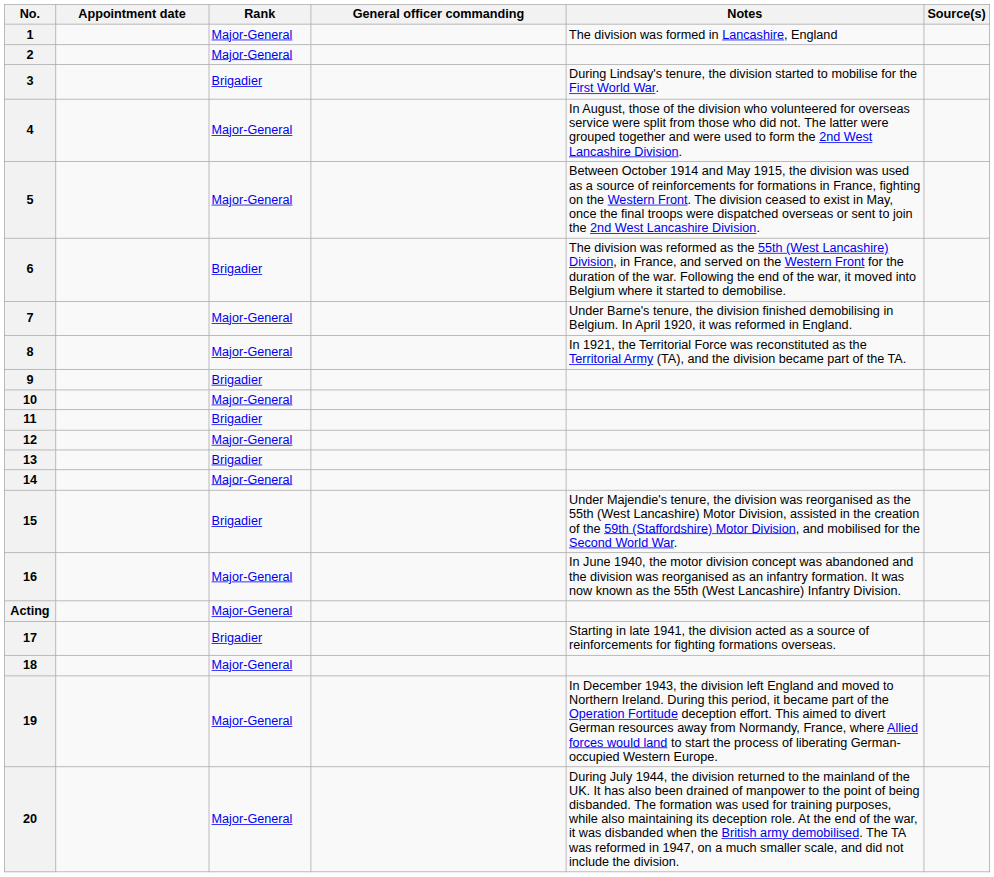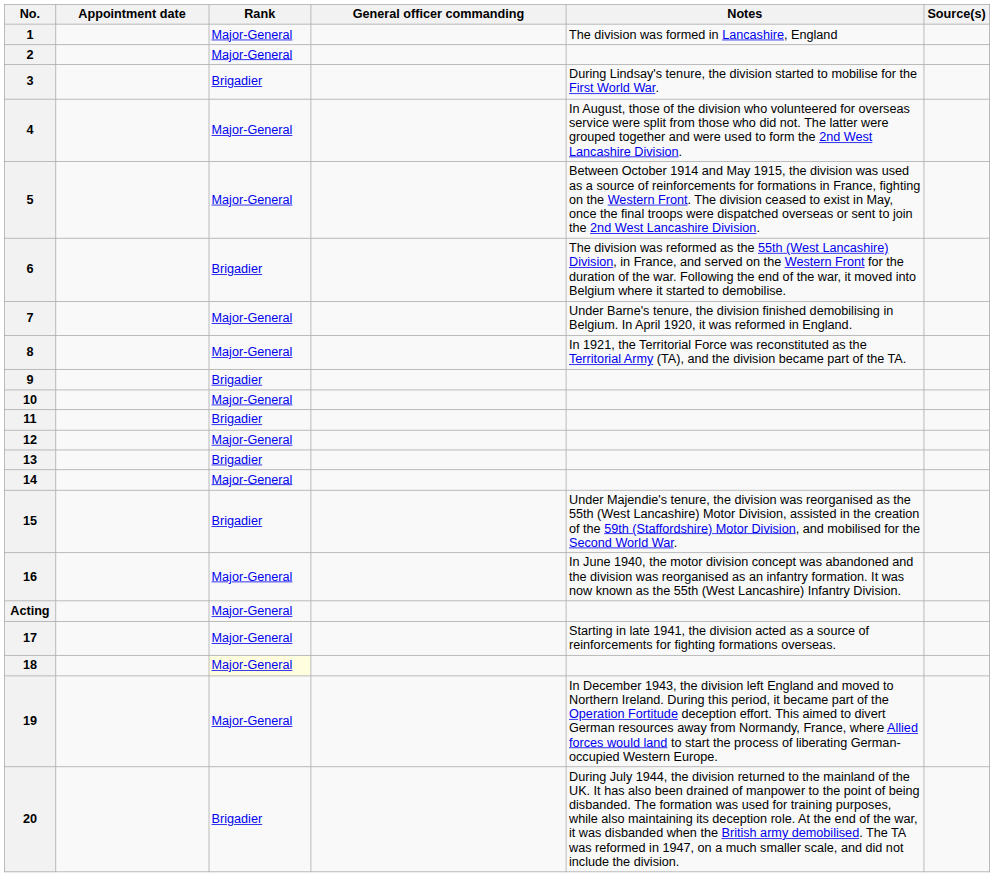 <table class="wikitable sortable plainrowheaders" style="text-align: left; border-spacing: 2px; border: 1px solid darkgray;">
 <tr>
 <th width="5%" scope="col">No.</th>
 <th width="15%" scope="col">Appointment date</th>
 <th width=10% scope="col">Rank</th>
 <th width=25% scope="col">General officer commanding</th>
 <th width=35% scope="col">Notes</th>
 <th class=unsortable width=5% scope="col">Source(s)</th>
 </tr>
 <tr>
 <th scope="row">1</th>
 <td></td>
 <td><a href='#'>Major-General</a></td>
 <td align="center"></td>
 <td>The division was formed in <a href='#'>Lancashire</a>, England</td>
 <td></td>
 </tr>
 <tr>
 <th scope="row">2</th>
 <td></td>
 <td><a href='#'>Major-General</a></td>
 <td align="center"></td>
 <td></td>
 <td></td>
 </tr>
 <tr>
 <th scope="row">3</th>
 <td></td>
 <td><a href='#'>Brigadier</a></td>
 <td align="center"></td>
 <td>During Lindsay's tenure, the division started to mobilise for the <a href='#'>First World War</a>.</td>
 <td></td>
 </tr>
 <tr>
 <th scope="row">4</th>
 <td></td>
 <td><a href='#'>Major-General</a></td>
 <td align="center"></td>
 <td>In August, those of the division who volunteered for overseas service were split from those who did not. The latter were grouped together and were used to form the <a href='#'>2nd West Lancashire Division</a>.</td>
 <td></td>
 </tr>
 <tr>
 <th scope="row">5</th>
 <td></td>
 <td><a href='#'>Major-General</a></td>
 <td align="center"></td>
 <td>Between October 1914 and May 1915, the division was used as a source of reinforcements for formations in France, fighting on the <a href='#'>Western Front</a>. The division ceased to exist in May, once the final troops were dispatched overseas or sent to join the <a href='#'>2nd West Lancashire Division</a>.</td>
 <td></td>
 </tr>
 <tr>
 <th scope="row">6</th>
 <td></td>
 <td><a href='#'>Brigadier</a></td>
 <td align="center"></td>
 <td>The division was reformed as the <a href='#'>55th (West Lancashire) Division</a>, in France, and served on the <a href='#'>Western Front</a> for the duration of the war. Following the end of the war, it moved into Belgium where it started to demobilise.</td>
 <td></td>
 </tr>
 <tr>
 <th scope="row">7</th>
 <td></td>
 <td><a href='#'>Major-General</a></td>
 <td align="center"></td>
 <td>Under Barne's tenure, the division finished demobilising in Belgium. In April 1920, it was reformed in England.</td>
 <td></td>
 </tr>
 <tr>
 <th scope="row">8</th>
 <td></td>
 <td><a href='#'>Major-General</a></td>
 <td align="center"></td>
 <td>In 1921, the Territorial Force was reconstituted as the <a href='#'>Territorial Army</a> (TA), and the division became part of the TA.</td>
 <td></td>
 </tr>
 <tr>
 <th scope="row">9</th>
 <td></td>
 <td><a href='#'>Brigadier</a></td>
 <td align="center"></td>
 <td></td>
 <td></td>
 </tr>
 <tr>
 <th scope="row">10</th>
 <td></td>
 <td><a href='#'>Major-General</a></td>
 <td align="center"></td>
 <td></td>
 <td></td>
 </tr>
 <tr>
 <th scope="row">11</th>
 <td></td>
 <td><a href='#'>Brigadier</a></td>
 <td align="center"></td>
 <td></td>
 <td></td>
 </tr>
 <tr>
 <th scope="row">12</th>
 <td></td>
 <td><a href='#'>Major-General</a></td>
 <td align="center"></td>
 <td></td>
 <td></td>
 </tr>
 <tr>
 <th scope="row">13</th>
 <td></td>
 <td><a href='#'>Brigadier</a></td>
 <td align="center"></td>
 <td></td>
 <td></td>
 </tr>
 <tr>
 <th scope="row">14</th>
 <td></td>
 <td><a href='#'>Major-General</a></td>
 <td align="center"></td>
 <td></td>
 <td></td>
 </tr>
 <tr>
 <th scope="row">15</th>
 <td></td>
 <td><a href='#'>Brigadier</a></td>
 <td align="center"></td>
 <td>Under Majendie's tenure, the division was reorganised as the 55th (West Lancashire) Motor Division, assisted in the creation of the <a href='#'>59th (Staffordshire) Motor Division</a>, and mobilised for the <a href='#'>Second World War</a>.</td>
 <td></td>
 </tr>
 <tr>
 <th scope="row">16</th>
 <td></td>
 <td><a href='#'>Major-General</a></td>
 <td align="center"></td>
 <td>In June 1940, the motor division concept was abandoned and the division was reorganised as an infantry formation. It was now known as the 55th (West Lancashire) Infantry Division.</td>
 <td></td>
 </tr>
 <tr>
 <th scope="row">Acting</th>
 <td></td>
 <td><a href='#'>Major-General</a></td>
 <td align="center"></td>
 <td></td>
 <td></td>
 </tr>
 <tr>
 <th scope="row">17</th>
 <td></td>
-<td><a href='#'>Brigadier</a></td>
+<td><a href='#'>Major-General</a></td>
 <td align="center"></td>
 <td>Starting in late 1941, the division acted as a source of reinforcements for fighting formations overseas.</td>
 <td></td>
 </tr>
 <tr>
 <th scope="row">18</th>
 <td></td>
-<td><a href='#'>Major-General</a></td>
+<td style="background: lightyellow;"><a href='#'>Major-General</a></td>
 <td align="center"></td>
 <td></td>
 <td></td>
 </tr>
 <tr>
 <th scope="row">19</th>
 <td></td>
 <td><a href='#'>Major-General</a></td>
 <td align="center"></td>
 <td>In December 1943, the division left England and moved to Northern Ireland. During this period, it became part of the <a href='#'>Operation Fortitude</a> deception effort. This aimed to divert German resources away from Normandy, France, where <a href='#'>Allied forces would land</a> to start the process of liberating German-occupied Western Europe.</td>
 <td></td>
 </tr>
 <tr>
 <th scope="row">20</th>
 <td></td>
-<td><a href='#'>Major-General</a></td>
+<td><a href='#'>Brigadier</a></td>
 <td align="center"></td>
 <td>During July 1944, the division returned to the mainland of the UK. It has also been drained of manpower to the point of being disbanded. The formation was used for training purposes, while also maintaining its deception role. At the end of the war, it was disbanded when the <a href='#'>British army demobilised</a>. The TA was reformed in 1947, on a much smaller scale, and did not include the division.</td>
 <td></td>
 </tr>
 </table>
